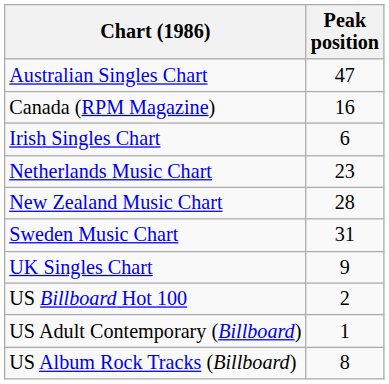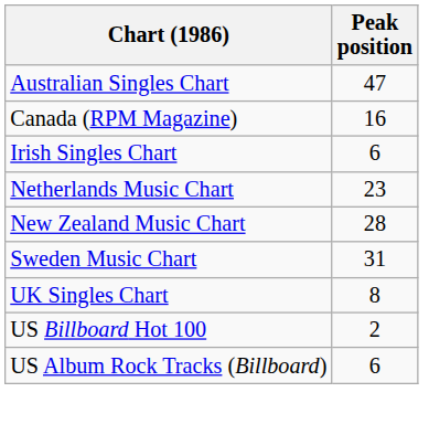 <table class="wikitable sortable">
 <tr>
 <th>Chart (1986)</th>
 <th>Peak<br>position</th>
 </tr>
 <tr>
 <td><a href='#'>Australian Singles Chart</a></td>
 <td align="center">47</td>
 </tr>
 <tr>
 <td>Canada (<a href='#'>RPM Magazine</a>)</td>
 <td align="center">16</td>
 </tr>
 <tr>
 <td><a href='#'>Irish Singles Chart</a></td>
 <td align="center">6</td>
 </tr>
 <tr>
 <td><a href='#'>Netherlands Music Chart</a></td>
 <td align="center">23</td>
 </tr>
 <tr>
 <td><a href='#'>New Zealand Music Chart</a></td>
 <td align="center">28</td>
 </tr>
 <tr>
 <td><a href='#'>Sweden Music Chart</a></td>
 <td align="center">31</td>
 </tr>
 <tr>
 <td><a href='#'>UK Singles Chart</a></td>
-<td align="center">9</td>
+<td align="center">8</td>
 </tr>
 <tr>
 <td>US <a href='#'><em>Billboard</em> Hot 100</a></td>
 <td align="center">2</td>
 </tr>
 <tr>
-<td>US Adult Contemporary (<em><a href='#'>Billboard</a></em>)</td>
-<td align="center">1</td>
-</tr>
-<tr>
 <td>US <a href='#'>Album Rock Tracks</a> (<em>Billboard</em>)</td>
-<td align="center">8</td>
+<td align="center">6</td>
 </tr>
 </table>
